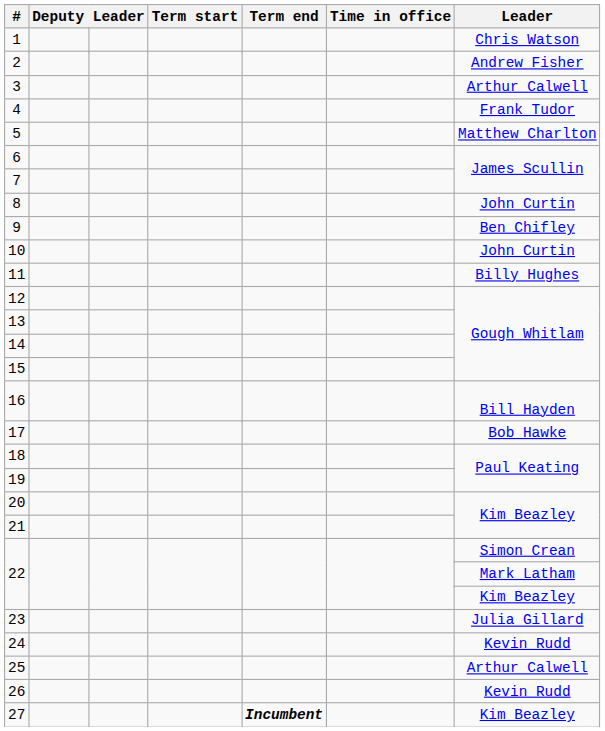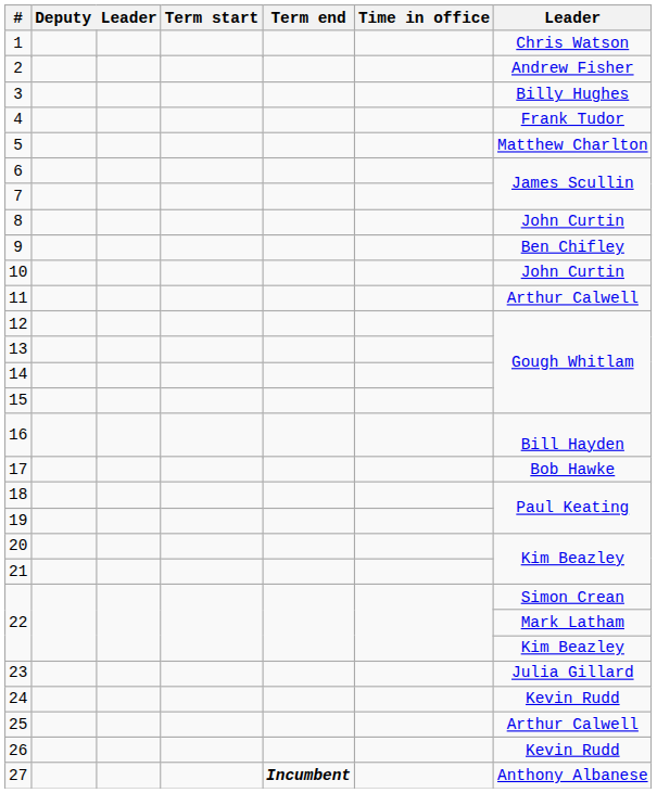 <table class="wikitable sortable">
 <tr>
 <th>#</th>
 <th colspan=2>Deputy Leader</th>
 <th>Term start</th>
 <th>Term end</th>
 <th>Time in office</th>
 <th>Leader</th>
 </tr>
 <tr align=center>
 <td rowspan=2>1</td>
 <td rowspan=2></td>
 <td rowspan=2></td>
 <td rowspan=2></td>
 <td rowspan=2></td>
 <td rowspan=2></td>
 <td><a href='#'>Chris Watson</a></td>
 </tr>
 <tr align=center>
 <td rowspan=2><a href='#'>Andrew Fisher</a></td>
 </tr>
 <tr align=center>
 <td>2</td>
 <td></td>
 <td></td>
 <td></td>
 <td></td>
 <td></td>
 </tr>
 <tr align=center>
 <td>3</td>
 <td></td>
 <td></td>
 <td></td>
 <td></td>
 <td></td>
-<td><a href='#'>Arthur Calwell</a></td>
+<td><a href='#'>Billy Hughes</a></td>
 </tr>
 <tr align=center>
 <td rowspan=2>4</td>
 <td rowspan=2></td>
 <td rowspan=2></td>
 <td rowspan=2></td>
 <td rowspan=2></td>
 <td rowspan=2></td>
 <td><a href='#'>Frank Tudor</a></td>
 </tr>
 <tr align=center>
 <td rowspan=2><a href='#'>Matthew Charlton</a></td>
 </tr>
 <tr align=center>
 <td>5</td>
 <td></td>
 <td></td>
 <td></td>
 <td></td>
 <td></td>
 </tr>
 <tr align=center>
 <td>6</td>
 <td></td>
 <td></td>
 <td></td>
 <td></td>
 <td></td>
 <td rowspan=3><a href='#'>James Scullin</a></td>
 </tr>
 <tr align=center>
 <td>7</td>
 <td></td>
 <td></td>
 <td></td>
 <td></td>
 <td></td>
 </tr>
 <tr align=center>
 <td rowspan=3>8</td>
 <td rowspan=3></td>
 <td rowspan=3></td>
 <td rowspan=3></td>
 <td rowspan=3></td>
 <td rowspan=3></td>
 </tr>
 <tr align=center>
 <td><a href='#'>John Curtin</a></td>
 </tr>
 <tr align=center>
 <td rowspan=2><a href='#'>Ben Chifley</a></td>
 </tr>
 <tr align=center>
 <td>9</td>
 <td></td>
 <td></td>
 <td></td>
 <td></td>
 <td></td>
 </tr>
 <tr align=center>
 <td>10</td>
 <td></td>
 <td></td>
 <td></td>
 <td></td>
 <td></td>
 <td><a href='#'>John Curtin</a></td>
 </tr>
 <tr align=center>
 <td>11</td>
 <td></td>
 <td></td>
 <td></td>
 <td></td>
 <td></td>
-<td><a href='#'>Billy Hughes</a></td>
+<td><a href='#'>Arthur Calwell</a></td>
 </tr>
 <tr align=center>
 <td>12</td>
 <td></td>
 <td></td>
 <td></td>
 <td></td>
 <td></td>
 <td rowspan=4><a href='#'>Gough Whitlam</a></td>
 </tr>
 <tr align=center>
 <td>13</td>
 <td></td>
 <td></td>
 <td></td>
 <td></td>
 <td></td>
 </tr>
 <tr align=center>
 <td>14</td>
 <td></td>
 <td></td>
 <td></td>
 <td></td>
 <td></td>
 </tr>
 <tr align=center>
 <td>15</td>
 <td></td>
 <td></td>
 <td></td>
 <td></td>
 <td></td>
 </tr>
 <tr align=center>
 <td rowspan=2>16</td>
 <td rowspan=2></td>
 <td rowspan=2></td>
 <td rowspan=2></td>
 <td rowspan=2></td>
 <td rowspan=2></td>
 <td><br> <a href='#'>Bill Hayden</a></td>
 </tr>
 <tr align=center>
 <td rowspan=3><a href='#'>Bob Hawke</a></td>
 </tr>
 <tr align=center>
 <td>17</td>
 <td></td>
 <td></td>
 <td></td>
 <td></td>
 <td></td>
 </tr>
 <tr align=center>
 <td rowspan=2>18</td>
 <td rowspan=2></td>
 <td rowspan=2></td>
 <td rowspan=2></td>
 <td rowspan=2></td>
 <td rowspan=2></td>
 </tr>
 <tr align=center>
 <td rowspan=2><a href='#'>Paul Keating</a></td>
 </tr>
 <tr align=center>
 <td>19</td>
 <td></td>
 <td></td>
 <td></td>
 <td></td>
 <td></td>
 </tr>
 <tr align=center>
 <td>20</td>
 <td></td>
 <td></td>
 <td></td>
 <td></td>
 <td></td>
 <td rowspan=2><a href='#'>Kim Beazley</a></td>
 </tr>
 <tr align=center>
 <td>21</td>
 <td></td>
 <td></td>
 <td></td>
 <td></td>
 <td></td>
 </tr>
 <tr align=center>
 <td rowspan=3>22</td>
 <td rowspan=3></td>
 <td rowspan=3></td>
 <td rowspan=3></td>
 <td rowspan=3></td>
 <td rowspan=3></td>
 <td><a href='#'>Simon Crean</a></td>
 </tr>
 <tr align=center>
 <td><a href='#'>Mark Latham</a></td>
 </tr>
 <tr align=center>
 <td><a href='#'>Kim Beazley</a></td>
 </tr>
 <tr align=center>
 <td>23</td>
 <td></td>
 <td></td>
 <td></td>
 <td></td>
 <td></td>
 <td><a href='#'>Julia Gillard</a></td>
 </tr>
 <tr align=center>
 <td>24</td>
 <td></td>
 <td></td>
 <td></td>
 <td></td>
 <td></td>
 <td><a href='#'>Kevin Rudd</a></td>
 </tr>
 <tr align=center>
 <td>25</td>
 <td></td>
 <td></td>
 <td></td>
 <td></td>
 <td></td>
 <td><a href='#'>Arthur Calwell</a></td>
 </tr>
 <tr align=center>
 <td>26</td>
 <td></td>
 <td></td>
 <td></td>
 <td></td>
 <td></td>
 <td><a href='#'>Kevin Rudd</a></td>
 </tr>
 <tr align=center>
 <td>27</td>
 <td></td>
 <td></td>
 <td></td>
 <td><strong><em>Incumbent</em></strong></td>
 <td></td>
-<td><a href='#'>Kim Beazley</a></td>
+<td><a href='#'>Anthony Albanese</a></td>
 </tr>
 </table>
